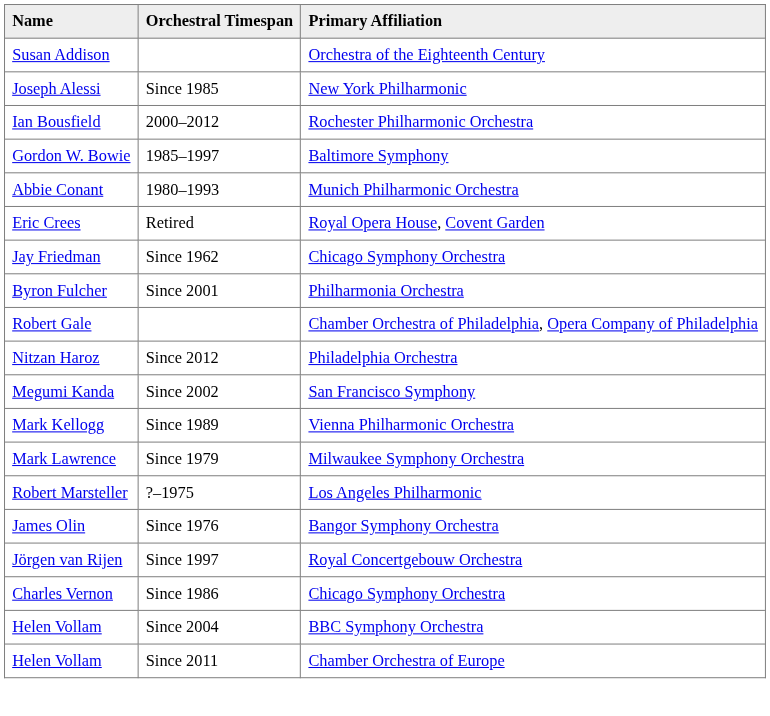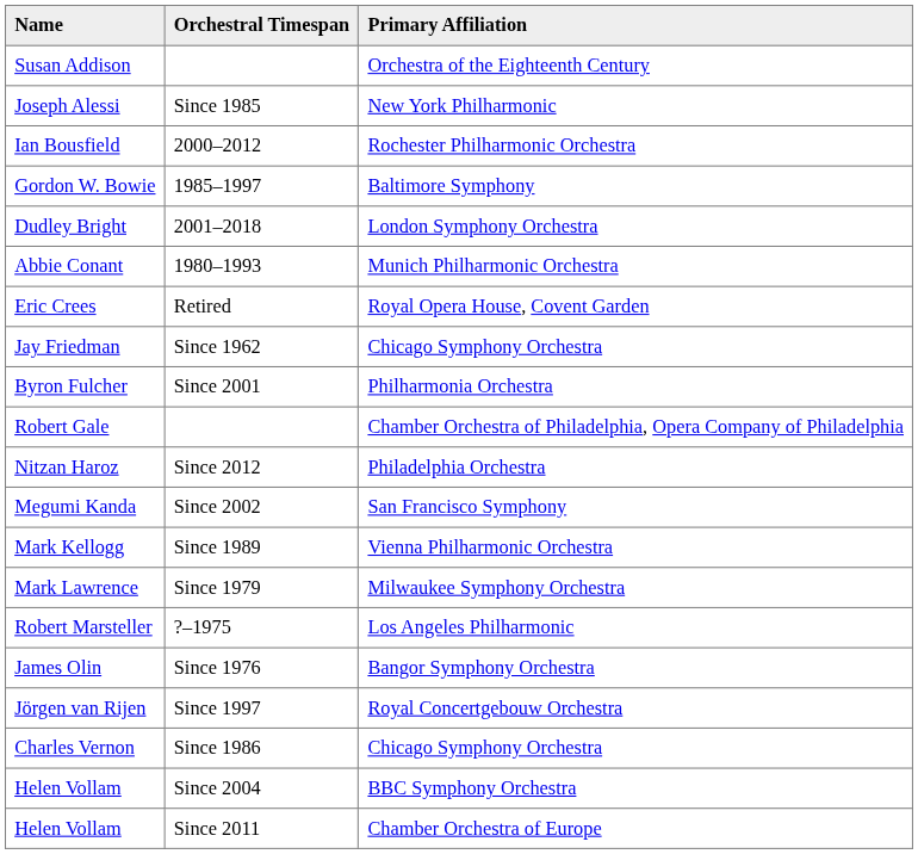 <table border="1" cellpadding="7" style="text-align: left; border: 1px solid gray; border-collapse: collapse;">
 <tr style="background: #eeeeee;">
 <th>Name</th>
 <th>Orchestral Timespan</th>
 <th>Primary Affiliation</th>
 </tr>
 <tr>
 <td><a href='#'>Susan Addison</a></td>
 <td></td>
 <td><a href='#'>Orchestra of the Eighteenth Century</a></td>
 </tr>
 <tr>
 <td><a href='#'>Joseph Alessi</a></td>
 <td>Since 1985</td>
 <td><a href='#'>New York Philharmonic</a></td>
 </tr>
 <tr>
 <td><a href='#'>Ian Bousfield</a></td>
 <td>2000–2012</td>
 <td><a href='#'>Rochester Philharmonic Orchestra</a></td>
 </tr>
 <tr>
 <td><a href='#'>Gordon W. Bowie</a></td>
 <td>1985–1997</td>
 <td><a href='#'>Baltimore Symphony</a></td>
+</tr>
+<tr>
+<td><a href='#'>Dudley Bright</a></td>
+<td>2001–2018</td>
+<td><a href='#'>London Symphony Orchestra</a></td>
 </tr>
 <tr>
 <td><a href='#'>Abbie Conant</a></td>
 <td>1980–1993</td>
 <td><a href='#'>Munich Philharmonic Orchestra</a></td>
 </tr>
 <tr>
 <td><a href='#'>Eric Crees</a></td>
 <td>Retired</td>
 <td><a href='#'>Royal Opera House</a>, <a href='#'>Covent Garden</a></td>
 </tr>
 <tr>
 <td><a href='#'>Jay Friedman</a></td>
 <td>Since 1962</td>
 <td><a href='#'>Chicago Symphony Orchestra</a></td>
 </tr>
 <tr>
 <td><a href='#'>Byron Fulcher</a></td>
 <td>Since 2001</td>
 <td><a href='#'>Philharmonia Orchestra</a></td>
 </tr>
 <tr>
 <td><a href='#'>Robert Gale</a></td>
 <td></td>
 <td><a href='#'>Chamber Orchestra of Philadelphia</a>, <a href='#'>Opera Company of Philadelphia</a></td>
 </tr>
 <tr>
 <td><a href='#'>Nitzan Haroz</a></td>
 <td>Since 2012</td>
 <td><a href='#'>Philadelphia Orchestra</a></td>
 </tr>
 <tr>
 <td><a href='#'>Megumi Kanda</a></td>
 <td>Since 2002</td>
 <td><a href='#'>San Francisco Symphony</a></td>
 </tr>
 <tr>
 <td><a href='#'>Mark Kellogg</a></td>
 <td>Since 1989</td>
 <td><a href='#'>Vienna Philharmonic Orchestra</a></td>
 </tr>
 <tr>
 <td><a href='#'>Mark Lawrence</a></td>
 <td>Since 1979</td>
 <td><a href='#'>Milwaukee Symphony Orchestra</a></td>
 </tr>
 <tr>
 <td><a href='#'>Robert Marsteller</a></td>
 <td>?–1975</td>
 <td><a href='#'>Los Angeles Philharmonic</a></td>
 </tr>
 <tr>
 <td><a href='#'>James Olin</a></td>
 <td>Since 1976</td>
 <td><a href='#'>Bangor Symphony Orchestra</a></td>
 </tr>
 <tr>
 <td><a href='#'>Jörgen van Rijen</a></td>
 <td>Since 1997</td>
 <td><a href='#'>Royal Concertgebouw Orchestra</a></td>
 </tr>
 <tr>
 <td><a href='#'>Charles Vernon</a></td>
 <td>Since 1986</td>
 <td><a href='#'>Chicago Symphony Orchestra</a></td>
 </tr>
 <tr>
 <td><a href='#'>Helen Vollam</a></td>
 <td>Since 2004</td>
 <td><a href='#'>BBC Symphony Orchestra</a></td>
 </tr>
 <tr>
 <td><a href='#'>Helen Vollam</a></td>
 <td>Since 2011</td>
 <td><a href='#'>Chamber Orchestra of Europe</a></td>
 </tr>
 </table>
